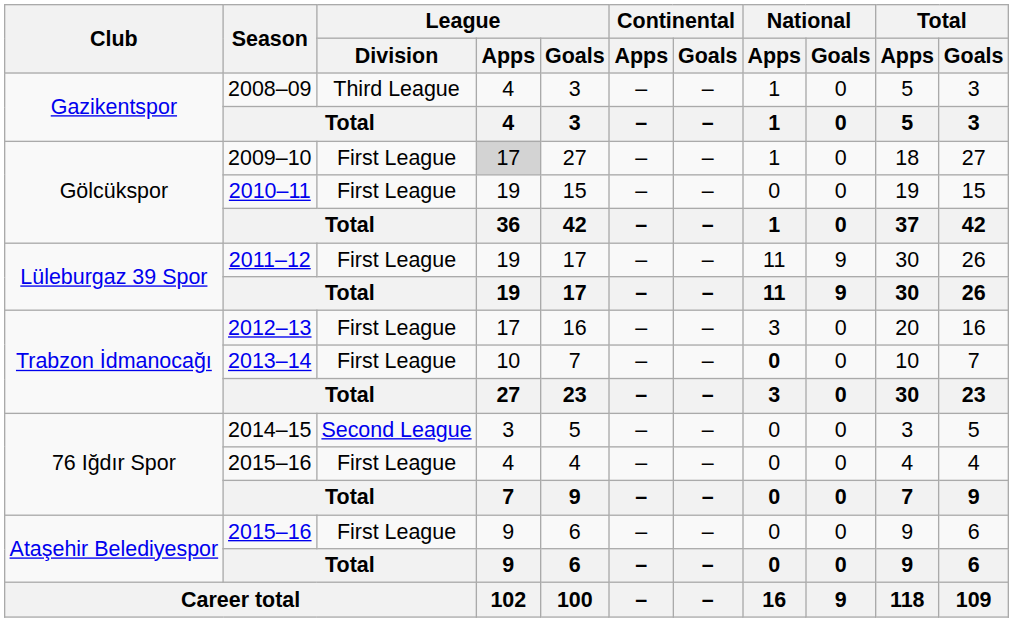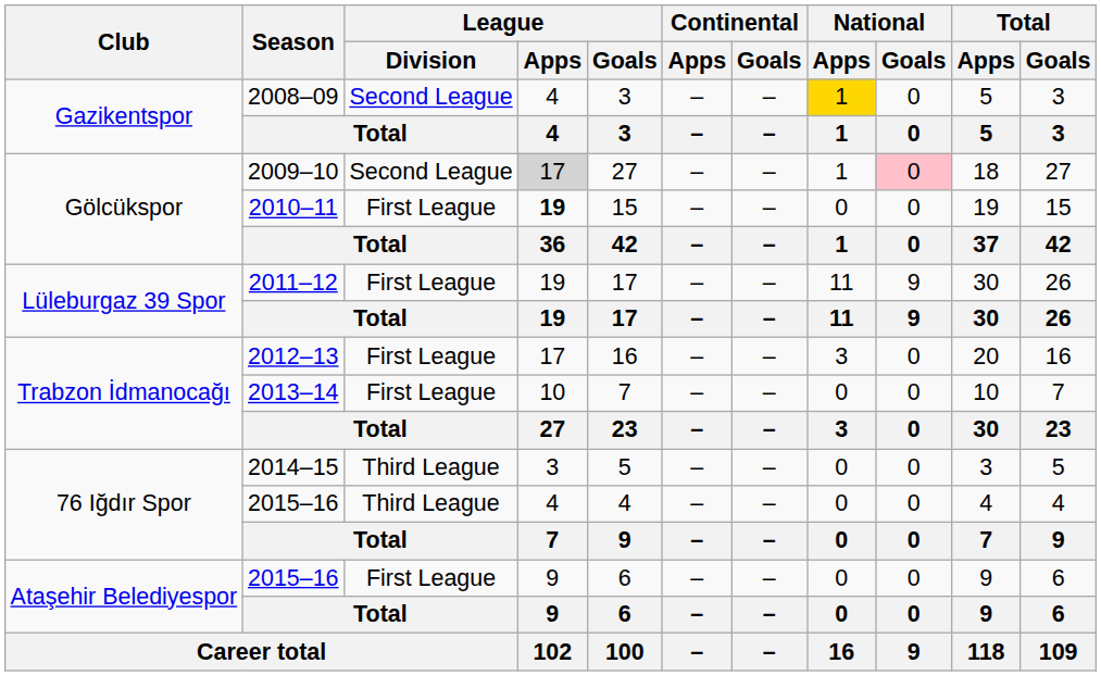 <table class="wikitable" style="text-align: center;">
 <tr>
 <th rowspan="2">Club</th>
 <th rowspan="2">Season</th>
 <th colspan="3">League</th>
 <th colspan="2">Continental</th>
 <th colspan="2">National</th>
 <th colspan="2">Total</th>
 </tr>
 <tr>
 <th>Division</th>
 <th>Apps</th>
 <th>Goals</th>
 <th>Apps</th>
 <th>Goals</th>
 <th>Apps</th>
 <th>Goals</th>
 <th>Apps</th>
 <th>Goals</th>
 </tr>
 <tr>
 <td rowspan=2><a href='#'>Gazikentspor</a></td>
 <td>2008–09</td>
-<td>Third League</td>
+<td><a href='#'>Second League</a></td>
 <td>4</td>
 <td>3</td>
 <td>–</td>
 <td>–</td>
-<td>1</td>
+<td style="background: gold;">1</td>
 <td>0</td>
 <td>5</td>
 <td>3</td>
 </tr>
 <tr>
 <th colspan="2">Total</th>
 <th>4</th>
 <th>3</th>
 <th>–</th>
 <th>–</th>
 <th>1</th>
 <th>0</th>
 <th>5</th>
 <th>3</th>
 </tr>
 <tr>
 <td rowspan=3>Gölcükspor</td>
 <td>2009–10</td>
-<td>First League</td>
+<td>Second League</td>
 <td style="background: lightgrey;">17</td>
 <td>27</td>
 <td>–</td>
 <td>–</td>
 <td>1</td>
-<td>0</td>
+<td style="background: pink;">0</td>
 <td>18</td>
 <td>27</td>
 </tr>
 <tr>
 <td><a href='#'>2010–11</a></td>
 <td>First League</td>
-<td>19</td>
+<td><strong>19</strong></td>
 <td>15</td>
 <td>–</td>
 <td>–</td>
 <td>0</td>
 <td>0</td>
 <td>19</td>
 <td>15</td>
 </tr>
 <tr>
 <th colspan="2">Total</th>
 <th>36</th>
 <th>42</th>
 <th>–</th>
 <th>–</th>
 <th>1</th>
 <th>0</th>
 <th>37</th>
 <th>42</th>
 </tr>
 <tr>
 <td rowspan=2><a href='#'>Lüleburgaz 39 Spor</a></td>
 <td><a href='#'>2011–12</a></td>
 <td>First League</td>
 <td>19</td>
 <td>17</td>
 <td>–</td>
 <td>–</td>
 <td>11</td>
 <td>9</td>
 <td>30</td>
 <td>26</td>
 </tr>
 <tr>
 <th colspan="2">Total</th>
 <th>19</th>
 <th>17</th>
 <th>–</th>
 <th>–</th>
 <th>11</th>
 <th>9</th>
 <th>30</th>
 <th>26</th>
 </tr>
 <tr>
 <td rowspan=3><a href='#'>Trabzon İdmanocağı</a></td>
 <td><a href='#'>2012–13</a></td>
 <td>First League</td>
 <td>17</td>
 <td>16</td>
 <td>–</td>
 <td>–</td>
 <td>3</td>
 <td>0</td>
 <td>20</td>
 <td>16</td>
 </tr>
 <tr>
 <td><a href='#'>2013–14</a></td>
 <td>First League</td>
 <td>10</td>
 <td>7</td>
 <td>–</td>
 <td>–</td>
-<td><strong>0</strong></td>
+<td>0</td>
 <td>0</td>
 <td>10</td>
 <td>7</td>
 </tr>
 <tr>
 <th colspan="2">Total</th>
 <th>27</th>
 <th>23</th>
 <th>–</th>
 <th>–</th>
 <th>3</th>
 <th>0</th>
 <th>30</th>
 <th>23</th>
 </tr>
 <tr>
 <td rowspan=3>76 Iğdır Spor</td>
 <td>2014–15</td>
-<td><a href='#'>Second League</a></td>
+<td>Third League</td>
 <td>3</td>
 <td>5</td>
 <td>–</td>
 <td>–</td>
 <td>0</td>
 <td>0</td>
 <td>3</td>
 <td>5</td>
 </tr>
 <tr>
 <td>2015–16</td>
-<td>First League</td>
+<td>Third League</td>
 <td>4</td>
 <td>4</td>
 <td>–</td>
 <td>–</td>
 <td>0</td>
 <td>0</td>
 <td>4</td>
 <td>4</td>
 </tr>
 <tr>
 <th colspan="2">Total</th>
 <th>7</th>
 <th>9</th>
 <th>–</th>
 <th>–</th>
 <th>0</th>
 <th>0</th>
 <th>7</th>
 <th>9</th>
 </tr>
 <tr>
 <td rowspan=2><a href='#'>Ataşehir Belediyespor</a></td>
 <td><a href='#'>2015–16</a></td>
 <td>First League</td>
 <td>9</td>
 <td>6</td>
 <td>–</td>
 <td>–</td>
 <td>0</td>
 <td>0</td>
 <td>9</td>
 <td>6</td>
 </tr>
 <tr>
 <th colspan="2">Total</th>
 <th>9</th>
 <th>6</th>
 <th>–</th>
 <th>–</th>
 <th>0</th>
 <th>0</th>
 <th>9</th>
 <th>6</th>
 </tr>
 <tr>
 <th colspan="3">Career total</th>
 <th>102</th>
 <th>100</th>
 <th>–</th>
 <th>–</th>
 <th>16</th>
 <th>9</th>
 <th>118</th>
 <th>109</th>
 </tr>
 </table>
